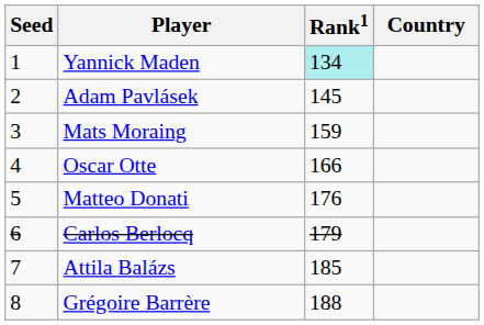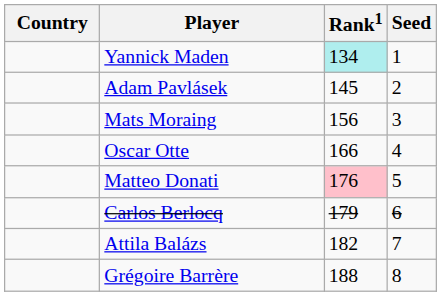 <table class="sortable wikitable">
 <tr>
-<th>Seed</th>
+<th width="70">Country</th>
 <th width="175">Player</th>
 <th>Rank<sup>1</sup></th>
-<th width="70">Country</th>
+<th>Seed</th>
 </tr>
 <tr>
-<td>1</td>
+<td></td>
 <td><a href='#'>Yannick Maden</a></td>
 <td style="background: paleturquoise;">134</td>
-<td></td>
+<td>1</td>
 </tr>
 <tr>
-<td>2</td>
+<td></td>
 <td><a href='#'>Adam Pavlásek</a></td>
 <td>145</td>
-<td></td>
+<td>2</td>
 </tr>
 <tr>
+<td></td>
+<td><a href='#'>Mats Moraing</a></td>
+<td>156</td>
 <td>3</td>
-<td><a href='#'>Mats Moraing</a></td>
-<td>159</td>
-<td></td>
 </tr>
 <tr>
-<td>4</td>
+<td></td>
 <td><a href='#'>Oscar Otte</a></td>
 <td>166</td>
-<td></td>
+<td>4</td>
 </tr>
 <tr>
+<td></td>
+<td><a href='#'>Matteo Donati</a></td>
+<td style="background: pink;">176</td>
 <td>5</td>
-<td><a href='#'>Matteo Donati</a></td>
-<td>176</td>
-<td></td>
 </tr>
 <tr>
-<td><s>6</s></td>
+<td><s></s></td>
 <td><s><a href='#'>Carlos Berlocq</a></s></td>
 <td><s>179</s></td>
-<td><s></s></td>
+<td><s>6</s></td>
 </tr>
 <tr>
+<td></td>
+<td><a href='#'>Attila Balázs</a></td>
+<td>182</td>
 <td>7</td>
-<td><a href='#'>Attila Balázs</a></td>
-<td>185</td>
-<td></td>
 </tr>
 <tr>
-<td>8</td>
+<td></td>
 <td><a href='#'>Grégoire Barrère</a></td>
 <td>188</td>
-<td></td>
+<td>8</td>
 </tr>
 </table>
